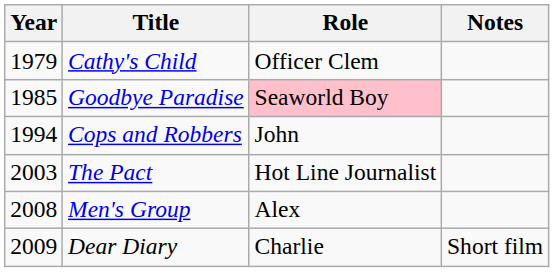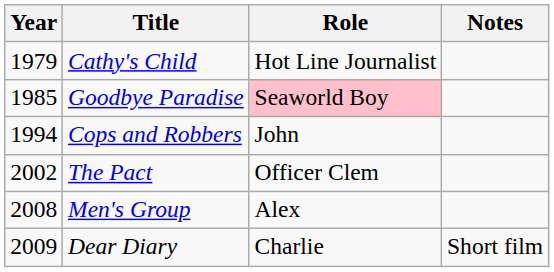 <table class="wikitable sortable">
 <tr>
 <th>Year</th>
 <th>Title</th>
 <th>Role</th>
 <th class="unsortable">Notes</th>
 </tr>
 <tr>
 <td>1979</td>
 <td><em><a href='#'>Cathy's Child</a></em></td>
-<td>Officer Clem</td>
+<td>Hot Line Journalist</td>
 <td></td>
 </tr>
 <tr>
 <td>1985</td>
 <td><em><a href='#'>Goodbye Paradise</a></em></td>
 <td style="background: pink;">Seaworld Boy</td>
 <td></td>
 </tr>
 <tr>
 <td>1994</td>
 <td><em><a href='#'>Cops and Robbers</a></em></td>
 <td>John</td>
 <td></td>
 </tr>
 <tr>
-<td>2003</td>
+<td>2002</td>
 <td><em><a href='#'>The Pact</a></em></td>
-<td>Hot Line Journalist</td>
+<td>Officer Clem</td>
 <td></td>
 </tr>
 <tr>
 <td>2008</td>
 <td><em><a href='#'>Men's Group</a></em></td>
 <td>Alex</td>
 <td></td>
 </tr>
 <tr>
 <td>2009</td>
 <td><em>Dear Diary</em></td>
 <td>Charlie</td>
 <td>Short film</td>
 </tr>
 </table>
